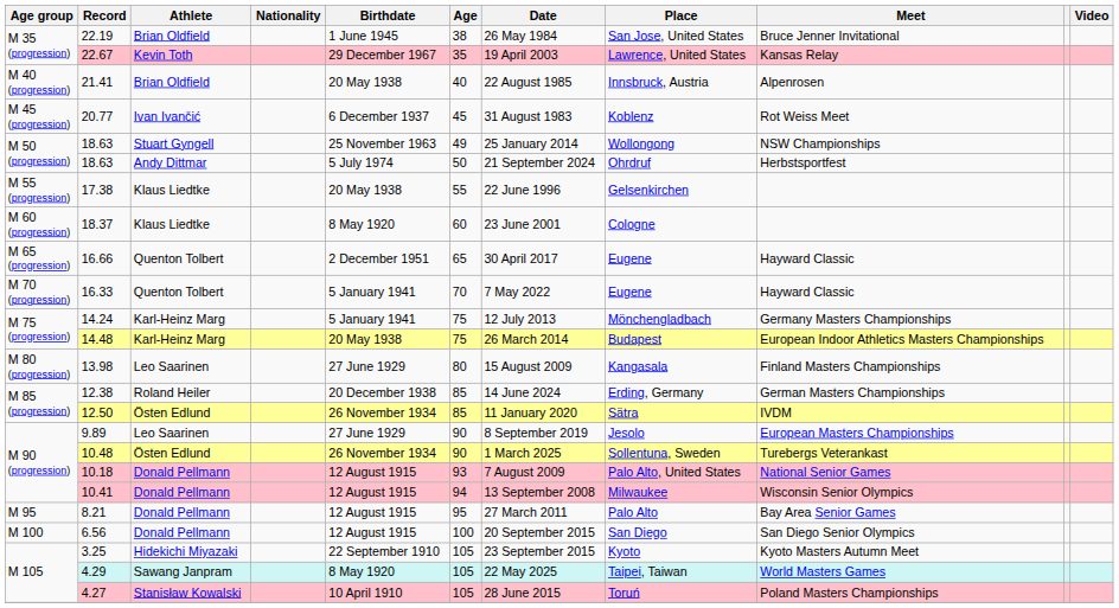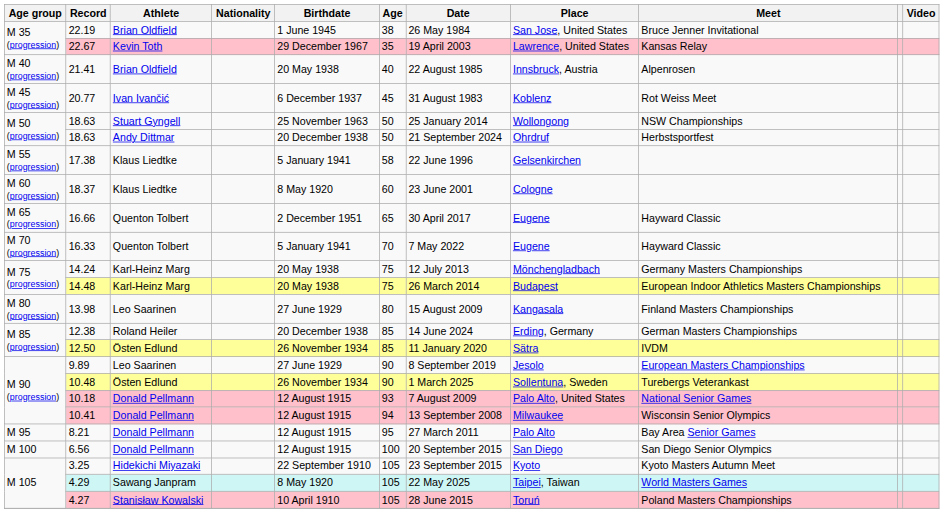 <table class="wikitable" style="font-size:90%; width: 100%;">
 <tr>
 <th>Age group</th>
 <th>Record</th>
 <th>Athlete</th>
 <th>Nationality</th>
 <th>Birthdate</th>
 <th>Age</th>
 <th>Date</th>
 <th>Place</th>
 <th>Meet</th>
 <th></th>
 <th>Video</th>
 </tr>
 <tr>
 <td rowspan=2>M 35 <br><small>(<a href='#'>progression</a>)</small></td>
 <td>22.19</td>
 <td><a href='#'>Brian Oldfield</a></td>
 <td></td>
 <td>1 June 1945</td>
 <td>38</td>
 <td>26 May 1984</td>
 <td><a href='#'>San Jose</a>, United States</td>
 <td>Bruce Jenner Invitational</td>
 <td></td>
 <td></td>
 </tr>
 <tr style="background:pink">
 <td>22.67</td>
 <td><a href='#'>Kevin Toth</a></td>
 <td></td>
 <td>29 December 1967</td>
 <td>35</td>
 <td>19 April 2003</td>
 <td><a href='#'>Lawrence</a>, United States</td>
 <td>Kansas Relay</td>
 <td></td>
 <td></td>
 </tr>
 <tr>
 <td>M 40 <br><small>(<a href='#'>progression</a>)</small></td>
 <td>21.41</td>
 <td><a href='#'>Brian Oldfield</a></td>
 <td></td>
 <td>20 May 1938</td>
 <td>40</td>
 <td>22 August 1985</td>
 <td><a href='#'>Innsbruck</a>, Austria</td>
 <td>Alpenrosen</td>
 <td></td>
 <td></td>
 </tr>
 <tr>
 <td>M 45 <br><small>(<a href='#'>progression</a>)</small></td>
 <td>20.77</td>
 <td><a href='#'>Ivan Ivančić</a></td>
 <td></td>
 <td>6 December 1937</td>
 <td>45</td>
 <td>31 August 1983</td>
 <td><a href='#'>Koblenz</a> </td>
 <td>Rot Weiss Meet</td>
 <td></td>
 <td></td>
 </tr>
 <tr>
 <td rowspan=2>M 50 <br><small>(<a href='#'>progression</a>)</small></td>
 <td>18.63</td>
 <td><a href='#'>Stuart Gyngell</a></td>
 <td></td>
 <td>25 November 1963</td>
-<td>49</td>
+<td>50</td>
 <td>25 January 2014</td>
 <td><a href='#'>Wollongong</a> </td>
 <td>NSW Championships</td>
 <td></td>
 <td></td>
 </tr>
 <tr>
 <td>18.63</td>
 <td><a href='#'>Andy Dittmar</a></td>
 <td></td>
-<td>5 July 1974</td>
+<td>20 December 1938</td>
 <td>50</td>
 <td>21 September 2024</td>
 <td><a href='#'>Ohrdruf</a> </td>
 <td>Herbstsportfest</td>
 <td></td>
 <td></td>
 </tr>
 <tr>
 <td>M 55 <br><small>(<a href='#'>progression</a>)</small></td>
 <td>17.38</td>
 <td>Klaus Liedtke</td>
 <td></td>
-<td>20 May 1938</td>
-<td>55</td>
+<td>5 January 1941</td>
+<td>58</td>
 <td>22 June 1996</td>
 <td><a href='#'>Gelsenkirchen</a> </td>
 <td></td>
 <td></td>
 <td></td>
 </tr>
 <tr>
 <td>M 60 <br><small>(<a href='#'>progression</a>)</small></td>
 <td>18.37</td>
 <td>Klaus Liedtke</td>
 <td></td>
 <td>8 May 1920</td>
 <td>60</td>
 <td>23 June 2001</td>
 <td><a href='#'>Cologne</a> </td>
 <td></td>
 <td></td>
 <td></td>
 </tr>
 <tr>
 <td>M 65 <br><small>(<a href='#'>progression</a>)</small></td>
 <td>16.66</td>
 <td>Quenton Tolbert</td>
 <td></td>
 <td>2 December 1951</td>
 <td>65</td>
 <td>30 April 2017</td>
 <td><a href='#'>Eugene</a> </td>
 <td>Hayward Classic</td>
 <td></td>
 <td></td>
 </tr>
 <tr>
 <td>M 70 <br><small>(<a href='#'>progression</a>)</small></td>
 <td>16.33</td>
 <td>Quenton Tolbert</td>
 <td></td>
 <td>5 January 1941</td>
 <td>70</td>
 <td>7 May 2022</td>
 <td><a href='#'>Eugene</a> </td>
 <td>Hayward Classic</td>
 <td></td>
 <td></td>
 </tr>
 <tr>
 <td rowspan=2>M 75 <br><small>(<a href='#'>progression</a>)</small></td>
 <td>14.24</td>
 <td>Karl-Heinz Marg</td>
 <td></td>
-<td>5 January 1941</td>
+<td>20 May 1938</td>
 <td>75</td>
 <td>12 July 2013</td>
 <td><a href='#'>Mönchengladbach</a> </td>
 <td>Germany Masters Championships</td>
 <td></td>
 <td></td>
 </tr>
 <tr style="background:#ff9;">
 <td>14.48 </td>
 <td>Karl-Heinz Marg</td>
 <td></td>
 <td>20 May 1938</td>
 <td>75</td>
 <td>26 March 2014</td>
 <td><a href='#'>Budapest</a> </td>
 <td>European Indoor Athletics Masters Championships</td>
 <td></td>
 <td></td>
 </tr>
 <tr>
 <td>M 80 <br><small>(<a href='#'>progression</a>)</small></td>
 <td>13.98</td>
 <td>Leo Saarinen</td>
 <td></td>
 <td>27 June 1929</td>
 <td>80</td>
 <td>15 August 2009</td>
 <td><a href='#'>Kangasala</a> </td>
 <td>Finland Masters Championships</td>
 <td></td>
 <td></td>
 </tr>
 <tr>
 <td rowspan=2>M 85 <br><small>(<a href='#'>progression</a>)</small></td>
 <td>12.38</td>
 <td>Roland Heiler</td>
 <td></td>
 <td>20 December 1938</td>
 <td>85</td>
 <td>14 June 2024</td>
 <td><a href='#'>Erding</a>, Germany</td>
 <td>German Masters Championships</td>
 <td></td>
 <td></td>
 </tr>
 <tr style="background:#ff9;">
 <td>12.50 </td>
 <td>Östen Edlund</td>
 <td></td>
 <td>26 November 1934</td>
 <td>85</td>
 <td>11 January 2020</td>
 <td><a href='#'>Sätra</a> </td>
 <td>IVDM</td>
 <td></td>
 <td></td>
 </tr>
 <tr>
 <td rowspan=4>M 90 <br><small>(<a href='#'>progression</a>)</small></td>
 <td>9.89</td>
 <td>Leo Saarinen</td>
 <td></td>
 <td>27 June 1929</td>
 <td>90</td>
 <td>8 September 2019</td>
 <td><a href='#'>Jesolo</a> </td>
 <td><a href='#'>European Masters Championships</a></td>
 <td></td>
 <td></td>
 </tr>
 <tr style="background:#ff9;">
 <td>10.48 </td>
 <td>Östen Edlund</td>
 <td></td>
 <td>26 November 1934</td>
 <td>90</td>
 <td>1 March 2025</td>
 <td><a href='#'>Sollentuna</a>, Sweden</td>
 <td>Turebergs Veterankast</td>
 <td></td>
 <td></td>
 </tr>
 <tr style="background:pink">
 <td>10.18</td>
 <td><a href='#'>Donald Pellmann</a></td>
 <td></td>
 <td>12 August 1915</td>
 <td>93</td>
 <td>7 August 2009</td>
 <td><a href='#'>Palo Alto</a>, United States</td>
 <td><a href='#'>National Senior Games</a></td>
 <td></td>
 <td></td>
 </tr>
 <tr style="background:pink">
 <td>10.41</td>
 <td><a href='#'>Donald Pellmann</a></td>
 <td></td>
 <td>12 August 1915</td>
 <td>94</td>
 <td>13 September 2008</td>
 <td><a href='#'>Milwaukee</a>	</td>
 <td>Wisconsin Senior Olympics</td>
 <td></td>
 <td></td>
 </tr>
 <tr>
 <td>M 95</td>
 <td>8.21</td>
 <td><a href='#'>Donald Pellmann</a></td>
 <td></td>
 <td>12 August 1915</td>
 <td>95</td>
 <td>27 March 2011</td>
 <td><a href='#'>Palo Alto</a> </td>
 <td>Bay Area <a href='#'>Senior Games</a></td>
 <td></td>
 <td></td>
 </tr>
 <tr>
 <td>M 100</td>
 <td>6.56</td>
 <td><a href='#'>Donald Pellmann</a></td>
 <td></td>
 <td>12 August 1915</td>
 <td>100</td>
 <td>20 September 2015</td>
 <td><a href='#'>San Diego</a> </td>
 <td>San Diego Senior Olympics</td>
 <td></td>
 <td></td>
 </tr>
 <tr>
 <td rowspan=3>M 105</td>
 <td>3.25</td>
 <td><a href='#'>Hidekichi Miyazaki</a></td>
 <td></td>
 <td>22 September 1910</td>
 <td>105</td>
 <td>23 September 2015</td>
 <td><a href='#'>Kyoto</a> </td>
 <td>Kyoto Masters Autumn Meet</td>
 <td></td>
 <td></td>
 </tr>
 <tr style="background:#cef6f5;">
 <td>4.29</td>
 <td>Sawang Janpram</td>
 <td></td>
 <td>8 May 1920</td>
 <td>105</td>
 <td>22 May 2025</td>
 <td><a href='#'>Taipei</a>, Taiwan</td>
 <td><a href='#'>World Masters Games</a></td>
 <td></td>
 <td></td>
 </tr>
 <tr style="background:pink">
 <td>4.27</td>
 <td><a href='#'>Stanisław Kowalski</a></td>
 <td></td>
 <td>10 April 1910</td>
 <td>105</td>
 <td>28 June 2015</td>
 <td><a href='#'>Toruń</a> </td>
 <td>Poland Masters Championships</td>
 <td></td>
 <td></td>
 </tr>
 <tr>
 </tr>
 </table>
